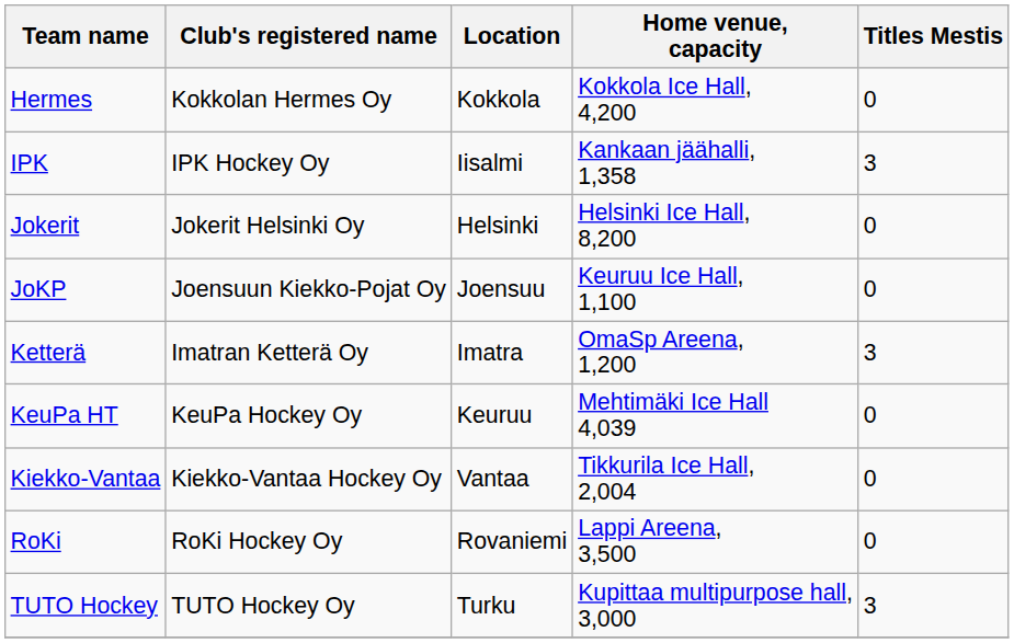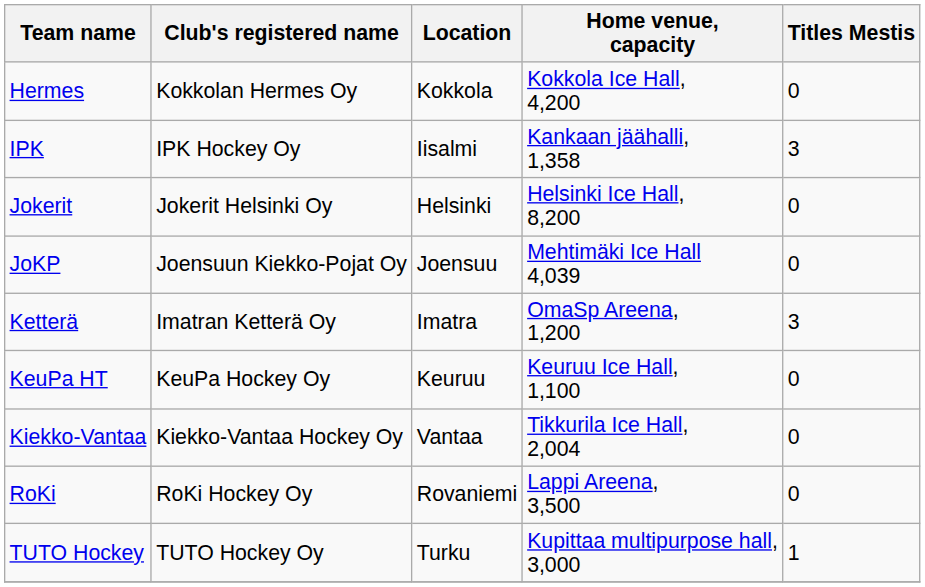 <table class="wikitable sortable">
 <tr>
 <th>Team name</th>
 <th>Club's registered name</th>
 <th>Location</th>
 <th>Home venue,<br>capacity</th>
 <th>Titles Mestis</th>
 </tr>
 <tr>
 <td><a href='#'>Hermes</a></td>
 <td>Kokkolan Hermes Oy</td>
 <td> Kokkola</td>
 <td><a href='#'>Kokkola Ice Hall</a>,<br>4,200</td>
 <td>0</td>
 </tr>
 <tr>
 <td><a href='#'>IPK</a></td>
 <td>IPK Hockey Oy</td>
 <td> Iisalmi</td>
 <td><a href='#'>Kankaan jäähalli</a>,<br>1,358</td>
 <td>3</td>
 </tr>
 <tr>
 <td><a href='#'>Jokerit</a></td>
 <td>Jokerit Helsinki Oy</td>
 <td> Helsinki</td>
 <td><a href='#'>Helsinki Ice Hall</a>,<br>8,200</td>
 <td>0</td>
 </tr>
 <tr>
 <td><a href='#'>JoKP</a></td>
 <td>Joensuun Kiekko-Pojat Oy</td>
 <td> Joensuu</td>
-<td><a href='#'>Keuruu Ice Hall</a>,<br>1,100</td>
+<td><a href='#'>Mehtimäki Ice Hall</a><br>4,039</td>
 <td>0</td>
 </tr>
 <tr>
 <td><a href='#'>Ketterä</a></td>
 <td>Imatran Ketterä Oy</td>
 <td> Imatra</td>
 <td><a href='#'>OmaSp Areena</a>,<br>1,200</td>
 <td>3</td>
 </tr>
 <tr>
 <td><a href='#'>KeuPa HT</a></td>
 <td>KeuPa Hockey Oy</td>
 <td> Keuruu</td>
-<td><a href='#'>Mehtimäki Ice Hall</a><br>4,039</td>
+<td><a href='#'>Keuruu Ice Hall</a>,<br>1,100</td>
 <td>0</td>
 </tr>
 <tr>
 <td><a href='#'>Kiekko-Vantaa</a></td>
 <td>Kiekko-Vantaa Hockey Oy</td>
 <td> Vantaa</td>
 <td><a href='#'>Tikkurila Ice Hall</a>,<br>2,004</td>
 <td>0</td>
 </tr>
 <tr>
 <td><a href='#'>RoKi</a></td>
 <td>RoKi Hockey Oy</td>
 <td> Rovaniemi</td>
 <td><a href='#'>Lappi Areena</a>,<br>3,500</td>
 <td>0</td>
 </tr>
 <tr>
 <td><a href='#'>TUTO Hockey</a></td>
 <td>TUTO Hockey Oy</td>
 <td> Turku</td>
 <td><a href='#'>Kupittaa multipurpose hall</a>,<br>3,000</td>
-<td>3</td>
+<td>1</td>
 </tr>
 <tr>
 </tr>
 </table>
